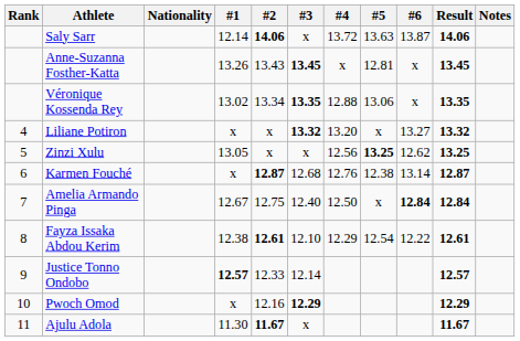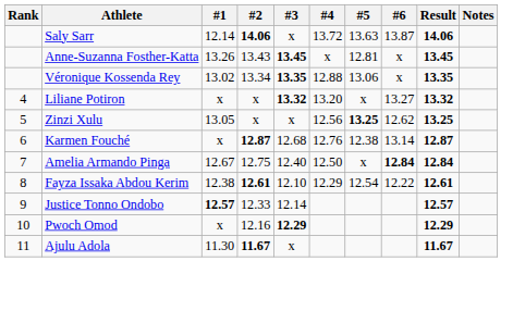 <table class="wikitable sortable" style="text-align:center">
 <tr>
 <th>Rank</th>
 <th>Athlete</th>
-<th>Nationality</th>
 <th>#1</th>
 <th>#2</th>
 <th>#3</th>
 <th>#4</th>
 <th>#5</th>
 <th>#6</th>
 <th>Result</th>
 <th>Notes</th>
 </tr>
 <tr>
 <td></td>
 <td align="left"><a href='#'>Saly Sarr</a></td>
-<td align=left></td>
 <td>12.14</td>
 <td><strong>14.06</strong></td>
 <td>x</td>
 <td>13.72</td>
 <td>13.63</td>
 <td>13.87</td>
 <td><strong>14.06</strong></td>
 <td></td>
 </tr>
 <tr>
 <td></td>
 <td align="left"><a href='#'>Anne-Suzanna Fosther-Katta</a></td>
-<td align=left></td>
 <td>13.26</td>
 <td>13.43</td>
 <td><strong>13.45</strong></td>
 <td>x</td>
 <td>12.81</td>
 <td>x</td>
 <td><strong>13.45</strong></td>
 <td></td>
 </tr>
 <tr>
 <td></td>
 <td align="left"><a href='#'>Véronique Kossenda Rey</a></td>
-<td align=left></td>
 <td>13.02</td>
 <td>13.34</td>
 <td><strong>13.35</strong></td>
 <td>12.88</td>
 <td>13.06</td>
 <td>x</td>
 <td><strong>13.35</strong></td>
 <td></td>
 </tr>
 <tr>
 <td>4</td>
 <td align="left"><a href='#'>Liliane Potiron</a></td>
-<td align=left></td>
 <td>x</td>
 <td>x</td>
 <td><strong>13.32</strong></td>
 <td>13.20</td>
 <td>x</td>
 <td>13.27</td>
 <td><strong>13.32</strong></td>
 <td></td>
 </tr>
 <tr>
 <td>5</td>
 <td align="left"><a href='#'>Zinzi Xulu</a></td>
-<td align=left></td>
 <td>13.05</td>
 <td>x</td>
 <td>x</td>
 <td>12.56</td>
 <td><strong>13.25</strong></td>
 <td>12.62</td>
 <td><strong>13.25</strong></td>
 <td></td>
 </tr>
 <tr>
 <td>6</td>
 <td align="left"><a href='#'>Karmen Fouché</a></td>
-<td align=left></td>
 <td>x</td>
 <td><strong>12.87</strong></td>
 <td>12.68</td>
 <td>12.76</td>
 <td>12.38</td>
 <td>13.14</td>
 <td><strong>12.87</strong></td>
 <td></td>
 </tr>
 <tr>
 <td>7</td>
 <td align="left"><a href='#'>Amelia Armando Pinga</a></td>
-<td align=left></td>
 <td>12.67</td>
 <td>12.75</td>
 <td>12.40</td>
 <td>12.50</td>
 <td>x</td>
 <td><strong>12.84</strong></td>
 <td><strong>12.84</strong></td>
 <td></td>
 </tr>
 <tr>
 <td>8</td>
 <td align="left"><a href='#'>Fayza Issaka Abdou Kerim</a></td>
-<td align=left></td>
 <td>12.38</td>
 <td><strong>12.61</strong></td>
 <td>12.10</td>
 <td>12.29</td>
 <td>12.54</td>
 <td>12.22</td>
 <td><strong>12.61</strong></td>
 <td></td>
 </tr>
 <tr>
 <td>9</td>
 <td align="left"><a href='#'>Justice Tonno Ondobo</a></td>
-<td align=left></td>
 <td><strong>12.57</strong></td>
 <td>12.33</td>
 <td>12.14</td>
 <td></td>
 <td></td>
 <td></td>
 <td><strong>12.57</strong></td>
 <td></td>
 </tr>
 <tr>
 <td>10</td>
 <td align="left"><a href='#'>Pwoch Omod</a></td>
-<td align=left></td>
 <td>x</td>
 <td>12.16</td>
 <td><strong>12.29</strong></td>
 <td></td>
 <td></td>
 <td></td>
 <td><strong>12.29</strong></td>
 <td></td>
 </tr>
 <tr>
 <td>11</td>
 <td align="left"><a href='#'>Ajulu Adola</a></td>
-<td align=left></td>
 <td>11.30</td>
 <td><strong>11.67</strong></td>
 <td>x</td>
 <td></td>
 <td></td>
 <td></td>
 <td><strong>11.67</strong></td>
 <td></td>
 </tr>
 </table>
